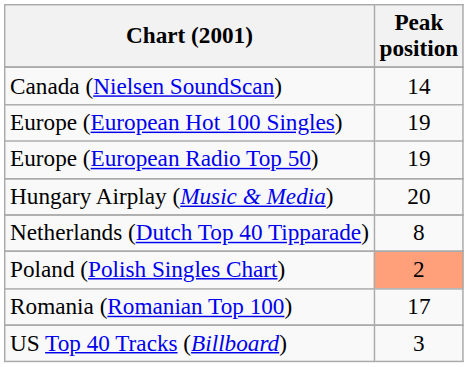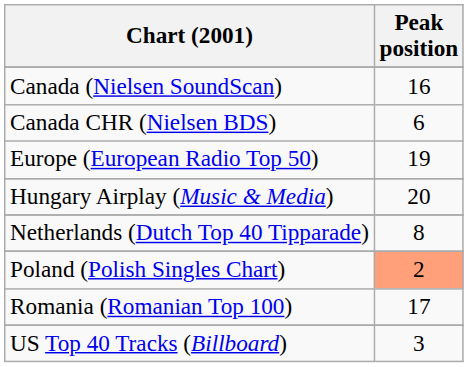 <table class="wikitable sortable">
 <tr>
 <th>Chart (2001)</th>
 <th>Peak<br>position</th>
 </tr>
 <tr>
 </tr>
 <tr>
 </tr>
 <tr>
 </tr>
 <tr>
 </tr>
 <tr>
 <td>Canada (<a href='#'>Nielsen SoundScan</a>)</td>
-<td align="center">14</td>
+<td align="center">16</td>
 </tr>
 <tr>
-<td>Europe (<a href='#'>European Hot 100 Singles</a>)</td>
-<td align="center">19</td>
+<td>Canada CHR (<a href='#'>Nielsen BDS</a>)</td>
+<td align="center">6</td>
 </tr>
 <tr>
 <td>Europe (<a href='#'>European Radio Top 50</a>)</td>
 <td align="center">19</td>
 </tr>
 <tr>
 </tr>
 <tr>
 <td>Hungary Airplay (<em><a href='#'>Music & Media</a></em>)</td>
 <td style="text-align:center;">20</td>
 </tr>
 <tr>
 </tr>
 <tr>
 </tr>
 <tr>
 <td>Netherlands (<a href='#'>Dutch Top 40 Tipparade</a>)</td>
 <td align="center">8</td>
 </tr>
 <tr>
 </tr>
 <tr>
 </tr>
 <tr>
 </tr>
 <tr>
 <td align="left">Poland (<a href='#'>Polish Singles Chart</a>)</td>
 <td style="background: lightsalmon; text-align:center;">2</td>
 </tr>
 <tr>
 <td>Romania (<a href='#'>Romanian Top 100</a>)</td>
 <td align="center">17</td>
 </tr>
 <tr>
 </tr>
 <tr>
 </tr>
 <tr>
 </tr>
 <tr>
 </tr>
 <tr>
 </tr>
 <tr>
 </tr>
 <tr>
 </tr>
 <tr>
 <td>US <a href='#'>Top 40 Tracks</a> (<em><a href='#'>Billboard</a></em>)</td>
 <td align="center">3</td>
 </tr>
 </table>
